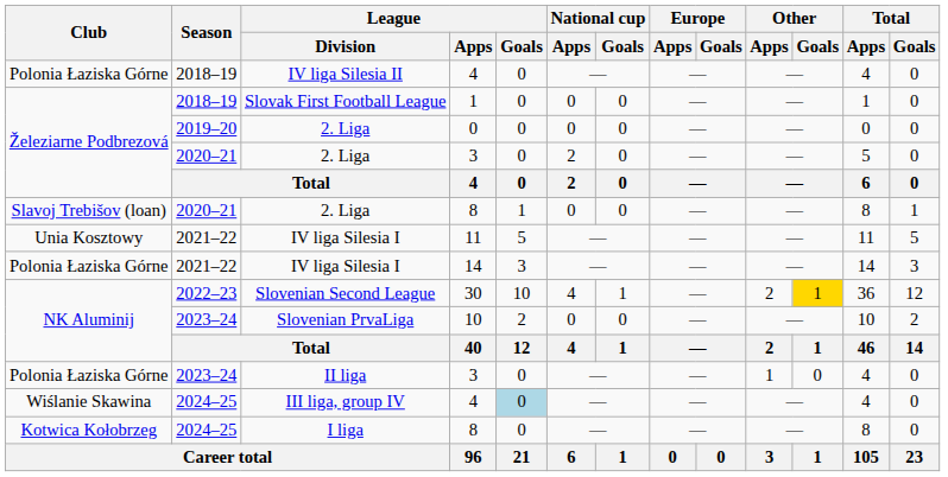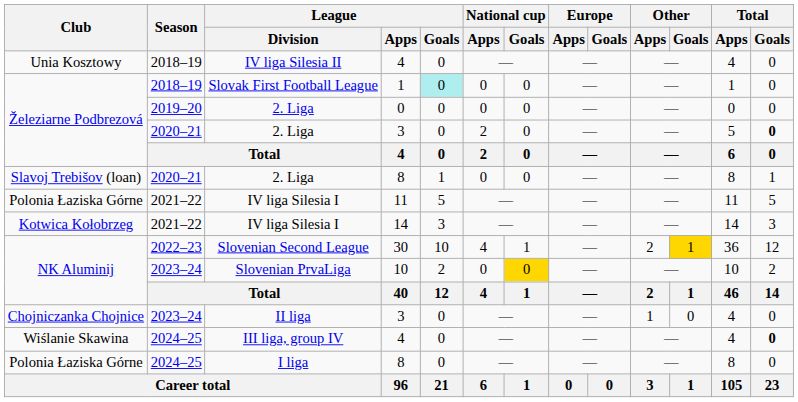 <table class="wikitable" style="text-align: center;">
 <tr>
 <th rowspan="2">Club</th>
 <th rowspan="2">Season</th>
 <th colspan="3">League</th>
 <th colspan="2">National cup</th>
 <th colspan="2">Europe</th>
 <th colspan="2">Other</th>
 <th colspan="2">Total</th>
 </tr>
 <tr>
 <th>Division</th>
 <th>Apps</th>
 <th>Goals</th>
 <th>Apps</th>
 <th>Goals</th>
 <th>Apps</th>
 <th>Goals</th>
 <th>Apps</th>
 <th>Goals</th>
 <th>Apps</th>
 <th>Goals</th>
 </tr>
 <tr>
-<td>Polonia Łaziska Górne</td>
+<td>Unia Kosztowy</td>
 <td>2018–19</td>
 <td><a href='#'>IV liga Silesia II</a></td>
 <td>4</td>
 <td>0</td>
 <td colspan="2">—</td>
 <td colspan="2">—</td>
 <td colspan="2">—</td>
 <td>4</td>
 <td>0</td>
 </tr>
 <tr>
 <td rowspan="4"><a href='#'>Železiarne Podbrezová</a></td>
 <td><a href='#'>2018–19</a></td>
 <td><a href='#'>Slovak First Football League</a></td>
 <td>1</td>
-<td>0</td>
+<td style="background: paleturquoise;">0</td>
 <td>0</td>
 <td>0</td>
 <td colspan="2">—</td>
 <td colspan="2">—</td>
 <td>1</td>
 <td>0</td>
 </tr>
 <tr>
 <td><a href='#'>2019–20</a></td>
 <td><a href='#'>2. Liga</a></td>
 <td>0</td>
 <td>0</td>
 <td>0</td>
 <td>0</td>
 <td colspan="2">—</td>
 <td colspan="2">—</td>
 <td>0</td>
 <td>0</td>
 </tr>
 <tr>
 <td><a href='#'>2020–21</a></td>
 <td>2. Liga</td>
 <td>3</td>
 <td>0</td>
 <td>2</td>
 <td>0</td>
 <td colspan="2">—</td>
 <td colspan="2">—</td>
 <td>5</td>
-<td>0</td>
+<td><strong>0</strong></td>
 </tr>
 <tr>
 <th colspan="2">Total</th>
 <th>4</th>
 <th>0</th>
 <th>2</th>
 <th>0</th>
 <th colspan="2">—</th>
 <th colspan="2">—</th>
 <th>6</th>
 <th>0</th>
 </tr>
 <tr>
 <td><a href='#'>Slavoj Trebišov</a> (loan)</td>
 <td><a href='#'>2020–21</a></td>
 <td>2. Liga</td>
 <td>8</td>
 <td>1</td>
 <td>0</td>
 <td>0</td>
 <td colspan="2">—</td>
 <td colspan="2">—</td>
 <td>8</td>
 <td>1</td>
 </tr>
 <tr>
-<td>Unia Kosztowy</td>
+<td>Polonia Łaziska Górne</td>
 <td>2021–22</td>
 <td>IV liga Silesia I</td>
 <td>11</td>
 <td>5</td>
 <td colspan="2">—</td>
 <td colspan="2">—</td>
 <td colspan="2">—</td>
 <td>11</td>
 <td>5</td>
 </tr>
 <tr>
-<td>Polonia Łaziska Górne</td>
+<td><a href='#'>Kotwica Kołobrzeg</a></td>
 <td>2021–22</td>
 <td>IV liga Silesia I</td>
 <td>14</td>
 <td>3</td>
 <td colspan="2">—</td>
 <td colspan="2">—</td>
 <td colspan="2">—</td>
 <td>14</td>
 <td>3</td>
 </tr>
 <tr>
 <td rowspan="3"><a href='#'>NK Aluminij</a></td>
 <td><a href='#'>2022–23</a></td>
 <td><a href='#'>Slovenian Second League</a></td>
 <td>30</td>
 <td>10</td>
 <td>4</td>
 <td>1</td>
 <td colspan="2">—</td>
 <td>2</td>
 <td style="background: gold;">1</td>
 <td>36</td>
 <td>12</td>
 </tr>
 <tr>
 <td><a href='#'>2023–24</a></td>
 <td><a href='#'>Slovenian PrvaLiga</a></td>
 <td>10</td>
 <td>2</td>
 <td>0</td>
-<td>0</td>
+<td style="background: gold;">0</td>
 <td colspan="2">—</td>
 <td colspan="2">—</td>
 <td>10</td>
 <td>2</td>
 </tr>
 <tr>
 <th colspan="2">Total</th>
 <th>40</th>
 <th>12</th>
 <th>4</th>
 <th>1</th>
 <th colspan="2">—</th>
 <th>2</th>
 <th>1</th>
 <th>46</th>
 <th>14</th>
 </tr>
 <tr>
-<td>Polonia Łaziska Górne</td>
+<td><a href='#'>Chojniczanka Chojnice</a></td>
 <td><a href='#'>2023–24</a></td>
 <td><a href='#'>II liga</a></td>
 <td>3</td>
 <td>0</td>
 <td colspan="2">—</td>
 <td colspan="2">—</td>
 <td>1</td>
 <td>0</td>
 <td>4</td>
 <td>0</td>
 </tr>
 <tr>
 <td>Wiślanie Skawina</td>
 <td><a href='#'>2024–25</a></td>
 <td><a href='#'>III liga, group IV</a></td>
 <td>4</td>
-<td style="background: lightblue;">0</td>
+<td>0</td>
 <td colspan="2">—</td>
 <td colspan="2">—</td>
 <td colspan="2">—</td>
 <td>4</td>
-<td>0</td>
+<td><strong>0</strong></td>
 </tr>
 <tr>
-<td><a href='#'>Kotwica Kołobrzeg</a></td>
+<td>Polonia Łaziska Górne</td>
 <td><a href='#'>2024–25</a></td>
 <td><a href='#'>I liga</a></td>
 <td>8</td>
 <td>0</td>
 <td colspan="2">—</td>
 <td colspan="2">—</td>
 <td colspan="2">—</td>
 <td>8</td>
 <td>0</td>
 </tr>
 <tr>
 <th colspan="3">Career total</th>
 <th>96</th>
 <th>21</th>
 <th>6</th>
 <th>1</th>
 <th>0</th>
 <th>0</th>
 <th>3</th>
 <th>1</th>
 <th>105</th>
 <th>23</th>
 </tr>
 </table>
